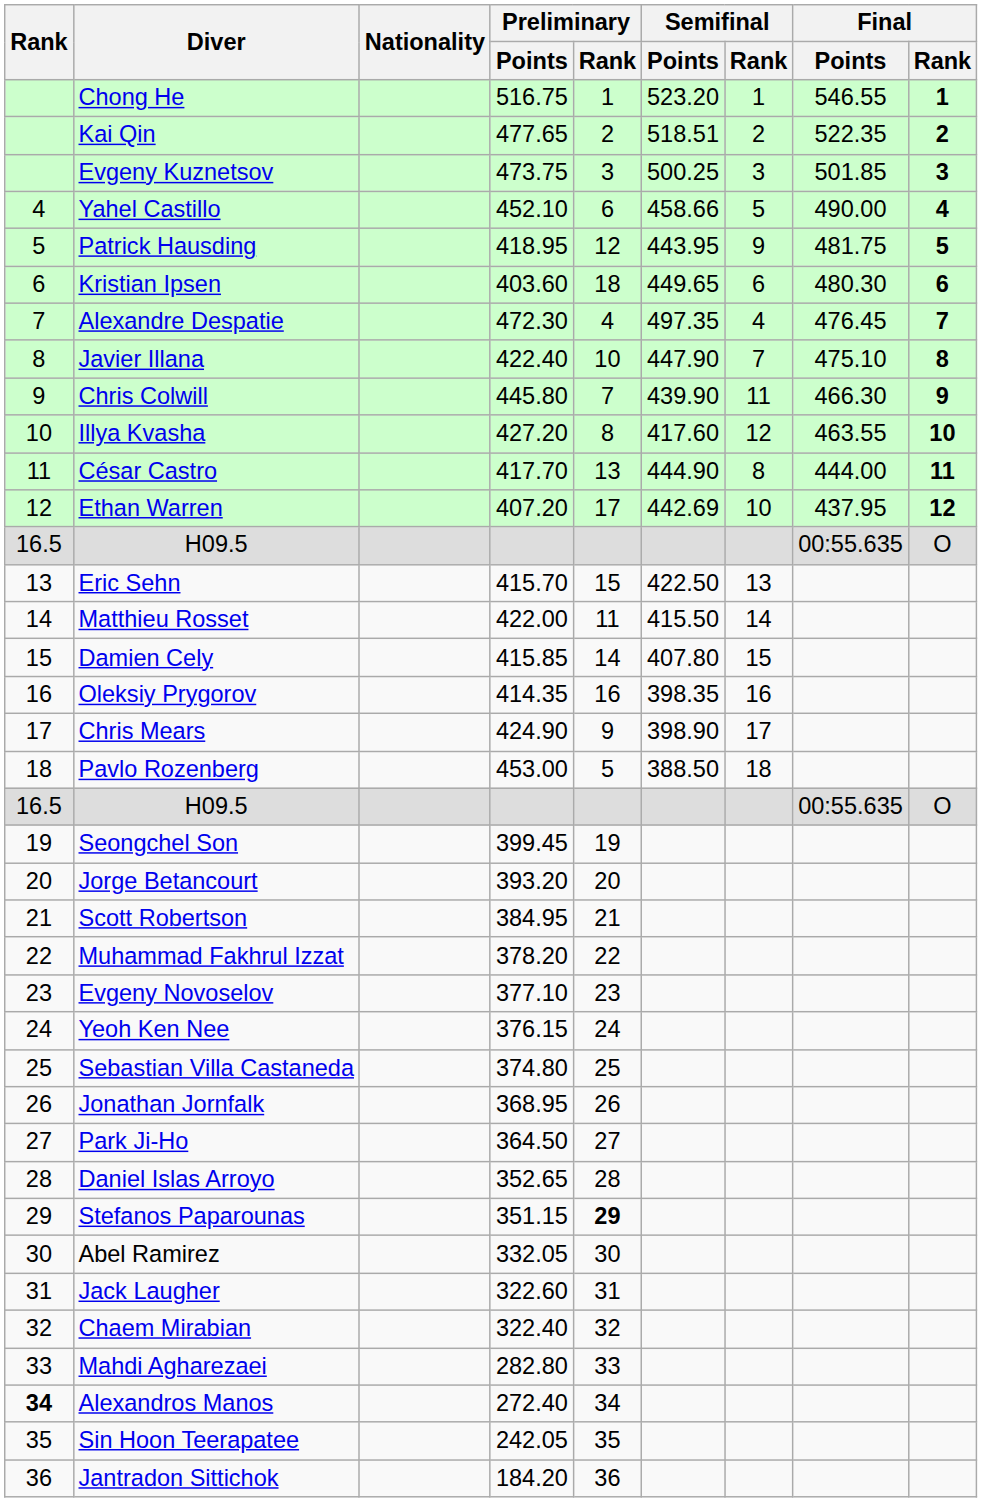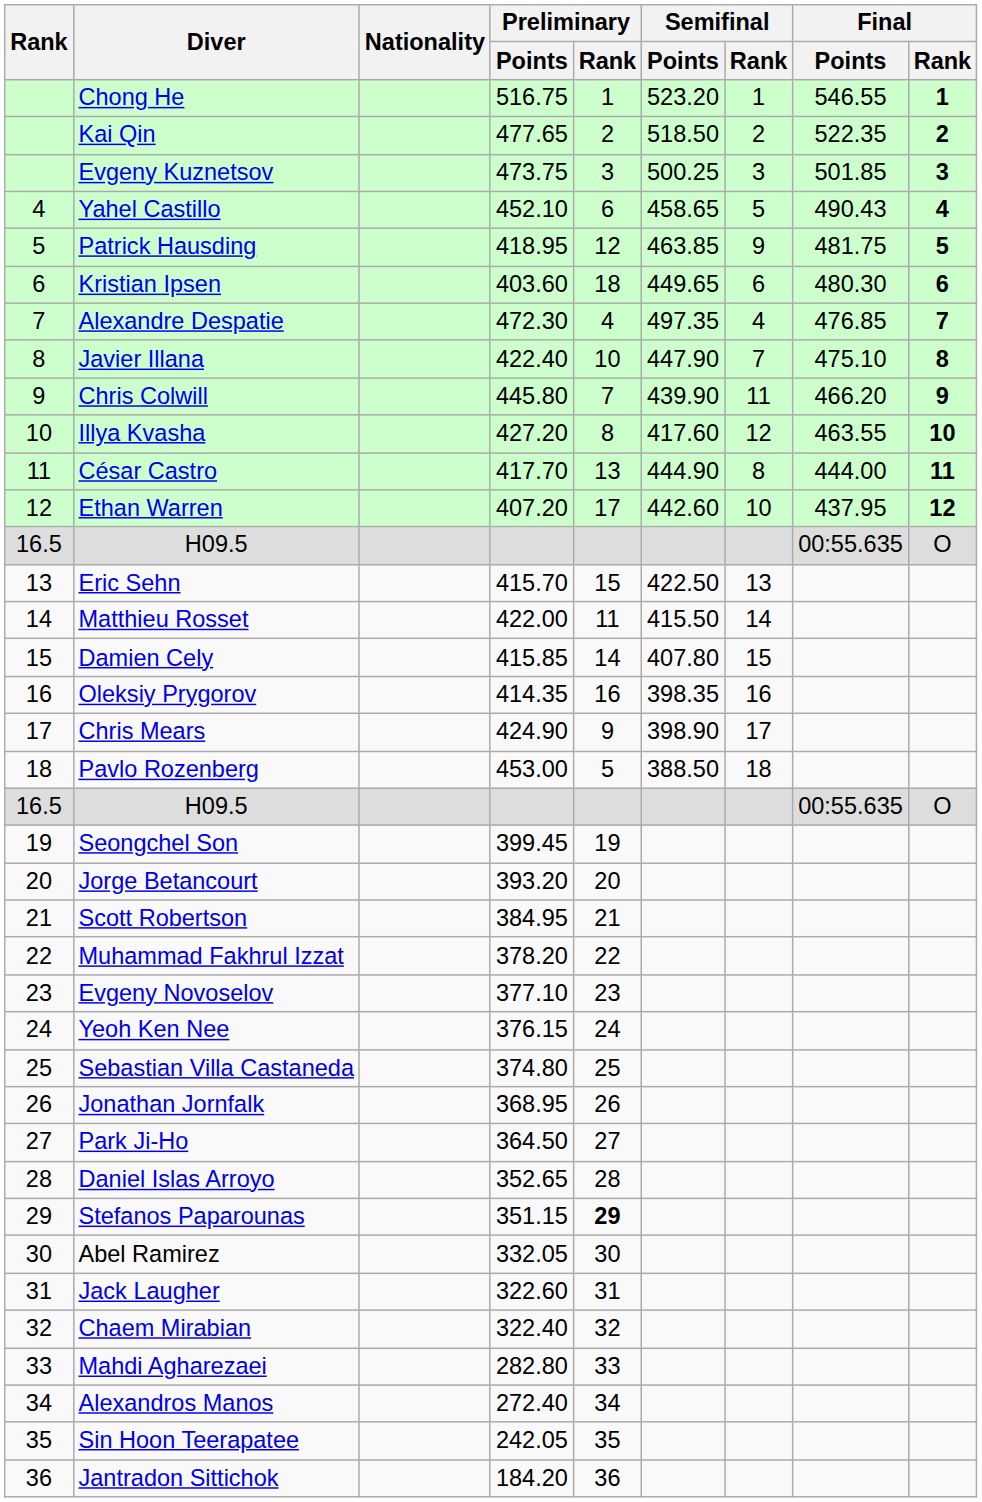 <table class="wikitable" style="text-align:center">
 <tr>
 <th rowspan="2">Rank</th>
 <th rowspan="2">Diver</th>
 <th rowspan="2">Nationality</th>
 <th colspan="2">Preliminary</th>
 <th colspan="2">Semifinal</th>
 <th colspan="2">Final</th>
 </tr>
 <tr>
 <th>Points</th>
 <th>Rank</th>
 <th>Points</th>
 <th>Rank</th>
 <th>Points</th>
 <th>Rank</th>
 </tr>
 <tr bgcolor=ccffcc>
 <td></td>
 <td align=left><a href='#'>Chong He</a></td>
 <td align=left></td>
 <td>516.75</td>
 <td>1</td>
 <td>523.20</td>
 <td>1</td>
 <td>546.55</td>
 <td><strong>1</strong></td>
 </tr>
 <tr bgcolor=ccffcc>
 <td></td>
 <td align=left><a href='#'>Kai Qin</a></td>
 <td align=left></td>
 <td>477.65</td>
 <td>2</td>
-<td>518.51</td>
+<td>518.50</td>
 <td>2</td>
 <td>522.35</td>
 <td><strong>2</strong></td>
 </tr>
 <tr bgcolor=ccffcc>
 <td></td>
 <td align=left><a href='#'>Evgeny Kuznetsov</a></td>
 <td align=left></td>
 <td>473.75</td>
 <td>3</td>
 <td>500.25</td>
 <td>3</td>
 <td>501.85</td>
 <td><strong>3</strong></td>
 </tr>
 <tr bgcolor=ccffcc>
 <td>4</td>
 <td align=left><a href='#'>Yahel Castillo</a></td>
 <td align=left></td>
 <td>452.10</td>
 <td>6</td>
-<td>458.66</td>
+<td>458.65</td>
 <td>5</td>
-<td>490.00</td>
+<td>490.43</td>
 <td><strong>4</strong></td>
 </tr>
 <tr bgcolor=ccffcc>
 <td>5</td>
 <td align=left><a href='#'>Patrick Hausding</a></td>
 <td align=left></td>
 <td>418.95</td>
 <td>12</td>
-<td>443.95</td>
+<td>463.85</td>
 <td>9</td>
 <td>481.75</td>
 <td><strong>5</strong></td>
 </tr>
 <tr bgcolor=ccffcc>
 <td>6</td>
 <td align=left><a href='#'>Kristian Ipsen</a></td>
 <td align=left></td>
 <td>403.60</td>
 <td>18</td>
 <td>449.65</td>
 <td>6</td>
 <td>480.30</td>
 <td><strong>6</strong></td>
 </tr>
 <tr bgcolor=ccffcc>
 <td>7</td>
 <td align=left><a href='#'>Alexandre Despatie</a></td>
 <td align=left></td>
 <td>472.30</td>
 <td>4</td>
 <td>497.35</td>
 <td>4</td>
-<td>476.45</td>
+<td>476.85</td>
 <td><strong>7</strong></td>
 </tr>
 <tr bgcolor=ccffcc>
 <td>8</td>
 <td align=left><a href='#'>Javier Illana</a></td>
 <td align=left></td>
 <td>422.40</td>
 <td>10</td>
 <td>447.90</td>
 <td>7</td>
 <td>475.10</td>
 <td><strong>8</strong></td>
 </tr>
 <tr bgcolor=ccffcc>
 <td>9</td>
 <td align=left><a href='#'>Chris Colwill</a></td>
 <td align=left></td>
 <td>445.80</td>
 <td>7</td>
 <td>439.90</td>
 <td>11</td>
-<td>466.30</td>
+<td>466.20</td>
 <td><strong>9</strong></td>
 </tr>
 <tr bgcolor=ccffcc>
 <td>10</td>
 <td align=left><a href='#'>Illya Kvasha</a></td>
 <td align=left></td>
 <td>427.20</td>
 <td>8</td>
 <td>417.60</td>
 <td>12</td>
 <td>463.55</td>
 <td><strong>10</strong></td>
 </tr>
 <tr bgcolor=ccffcc>
 <td>11</td>
 <td align=left><a href='#'>César Castro</a></td>
 <td align=left></td>
 <td>417.70</td>
 <td>13</td>
 <td>444.90</td>
 <td>8</td>
 <td>444.00</td>
 <td><strong>11</strong></td>
 </tr>
 <tr bgcolor=ccffcc>
 <td>12</td>
 <td align=left><a href='#'>Ethan Warren</a></td>
 <td align=left></td>
 <td>407.20</td>
 <td>17</td>
-<td>442.69</td>
+<td>442.60</td>
 <td>10</td>
 <td>437.95</td>
 <td><strong>12</strong></td>
 </tr>
 <tr bgcolor=#DDDDDD>
 <td><span>16.5</span></td>
 <td><span>H09.5</span></td>
 <td></td>
 <td></td>
 <td></td>
 <td></td>
 <td></td>
 <td><span>00:55.635</span></td>
 <td><span>O</span></td>
 </tr>
 <tr>
 <td>13</td>
 <td align=left><a href='#'>Eric Sehn</a></td>
 <td align=left></td>
 <td>415.70</td>
 <td>15</td>
 <td>422.50</td>
 <td>13</td>
 <td></td>
 <td></td>
 </tr>
 <tr>
 <td>14</td>
 <td align=left><a href='#'>Matthieu Rosset</a></td>
 <td align=left></td>
 <td>422.00</td>
 <td>11</td>
 <td>415.50</td>
 <td>14</td>
 <td></td>
 <td></td>
 </tr>
 <tr>
 <td>15</td>
 <td align=left><a href='#'>Damien Cely</a></td>
 <td align=left></td>
 <td>415.85</td>
 <td>14</td>
 <td>407.80</td>
 <td>15</td>
 <td></td>
 <td></td>
 </tr>
 <tr>
 <td>16</td>
 <td align=left><a href='#'>Oleksiy Prygorov</a></td>
 <td align=left></td>
 <td>414.35</td>
 <td>16</td>
 <td>398.35</td>
 <td>16</td>
 <td></td>
 <td></td>
 </tr>
 <tr>
 <td>17</td>
 <td align=left><a href='#'>Chris Mears</a></td>
 <td align=left></td>
 <td>424.90</td>
 <td>9</td>
 <td>398.90</td>
 <td>17</td>
 <td></td>
 <td></td>
 </tr>
 <tr>
 <td>18</td>
 <td align=left><a href='#'>Pavlo Rozenberg</a></td>
 <td align=left></td>
 <td>453.00</td>
 <td>5</td>
 <td>388.50</td>
 <td>18</td>
 <td></td>
 <td></td>
 </tr>
 <tr bgcolor=#DDDDDD>
 <td><span>16.5</span></td>
 <td><span>H09.5</span></td>
 <td></td>
 <td></td>
 <td></td>
 <td></td>
 <td></td>
 <td><span>00:55.635</span></td>
 <td><span>O</span></td>
 </tr>
 <tr>
 <td>19</td>
 <td align=left><a href='#'>Seongchel Son</a></td>
 <td align=left></td>
 <td>399.45</td>
 <td>19</td>
 <td></td>
 <td></td>
 <td></td>
 <td></td>
 </tr>
 <tr>
 <td>20</td>
 <td align=left><a href='#'>Jorge Betancourt</a></td>
 <td align=left></td>
 <td>393.20</td>
 <td>20</td>
 <td></td>
 <td></td>
 <td></td>
 <td></td>
 </tr>
 <tr>
 <td>21</td>
 <td align=left><a href='#'>Scott Robertson</a></td>
 <td align=left></td>
 <td>384.95</td>
 <td>21</td>
 <td></td>
 <td></td>
 <td></td>
 <td></td>
 </tr>
 <tr>
 <td>22</td>
 <td align=left><a href='#'>Muhammad Fakhrul Izzat</a></td>
 <td align=left></td>
 <td>378.20</td>
 <td>22</td>
 <td></td>
 <td></td>
 <td></td>
 <td></td>
 </tr>
 <tr>
 <td>23</td>
 <td align=left><a href='#'>Evgeny Novoselov</a></td>
 <td align=left></td>
 <td>377.10</td>
 <td>23</td>
 <td></td>
 <td></td>
 <td></td>
 <td></td>
 </tr>
 <tr>
 <td>24</td>
 <td align=left><a href='#'>Yeoh Ken Nee</a></td>
 <td align=left></td>
 <td>376.15</td>
 <td>24</td>
 <td></td>
 <td></td>
 <td></td>
 <td></td>
 </tr>
 <tr>
 <td>25</td>
 <td align=left><a href='#'>Sebastian Villa Castaneda</a></td>
 <td align=left></td>
 <td>374.80</td>
 <td>25</td>
 <td></td>
 <td></td>
 <td></td>
 <td></td>
 </tr>
 <tr>
 <td>26</td>
 <td align=left><a href='#'>Jonathan Jornfalk</a></td>
 <td align=left></td>
 <td>368.95</td>
 <td>26</td>
 <td></td>
 <td></td>
 <td></td>
 <td></td>
 </tr>
 <tr>
 <td>27</td>
 <td align=left><a href='#'>Park Ji-Ho</a></td>
 <td align=left></td>
 <td>364.50</td>
 <td>27</td>
 <td></td>
 <td></td>
 <td></td>
 <td></td>
 </tr>
 <tr>
 <td>28</td>
 <td align=left><a href='#'>Daniel Islas Arroyo</a></td>
 <td align=left></td>
 <td>352.65</td>
 <td>28</td>
 <td></td>
 <td></td>
 <td></td>
 <td></td>
 </tr>
 <tr>
 <td>29</td>
 <td align=left><a href='#'>Stefanos Paparounas</a></td>
 <td align=left></td>
 <td>351.15</td>
 <td><strong>29</strong></td>
 <td></td>
 <td></td>
 <td></td>
 <td></td>
 </tr>
 <tr>
 <td>30</td>
 <td align=left>Abel Ramirez</td>
 <td align=left></td>
 <td>332.05</td>
 <td>30</td>
 <td></td>
 <td></td>
 <td></td>
 <td></td>
 </tr>
 <tr>
 <td>31</td>
 <td align=left><a href='#'>Jack Laugher</a></td>
 <td align=left></td>
 <td>322.60</td>
 <td>31</td>
 <td></td>
 <td></td>
 <td></td>
 <td></td>
 </tr>
 <tr>
 <td>32</td>
 <td align=left><a href='#'>Chaem Mirabian</a></td>
 <td align=left></td>
 <td>322.40</td>
 <td>32</td>
 <td></td>
 <td></td>
 <td></td>
 <td></td>
 </tr>
 <tr>
 <td>33</td>
 <td align=left><a href='#'>Mahdi Agharezaei</a></td>
 <td align=left></td>
 <td>282.80</td>
 <td>33</td>
 <td></td>
 <td></td>
 <td></td>
 <td></td>
 </tr>
 <tr>
-<td><strong>34</strong></td>
+<td>34</td>
 <td align=left><a href='#'>Alexandros Manos</a></td>
 <td align=left></td>
 <td>272.40</td>
 <td>34</td>
 <td></td>
 <td></td>
 <td></td>
 <td></td>
 </tr>
 <tr>
 <td>35</td>
 <td align=left><a href='#'>Sin Hoon Teerapatee</a></td>
 <td align=left></td>
 <td>242.05</td>
 <td>35</td>
 <td></td>
 <td></td>
 <td></td>
 <td></td>
 </tr>
 <tr>
 <td>36</td>
 <td align=left><a href='#'>Jantradon Sittichok</a></td>
 <td align=left></td>
 <td>184.20</td>
 <td>36</td>
 <td></td>
 <td></td>
 <td></td>
 <td></td>
 </tr>
 </table>
